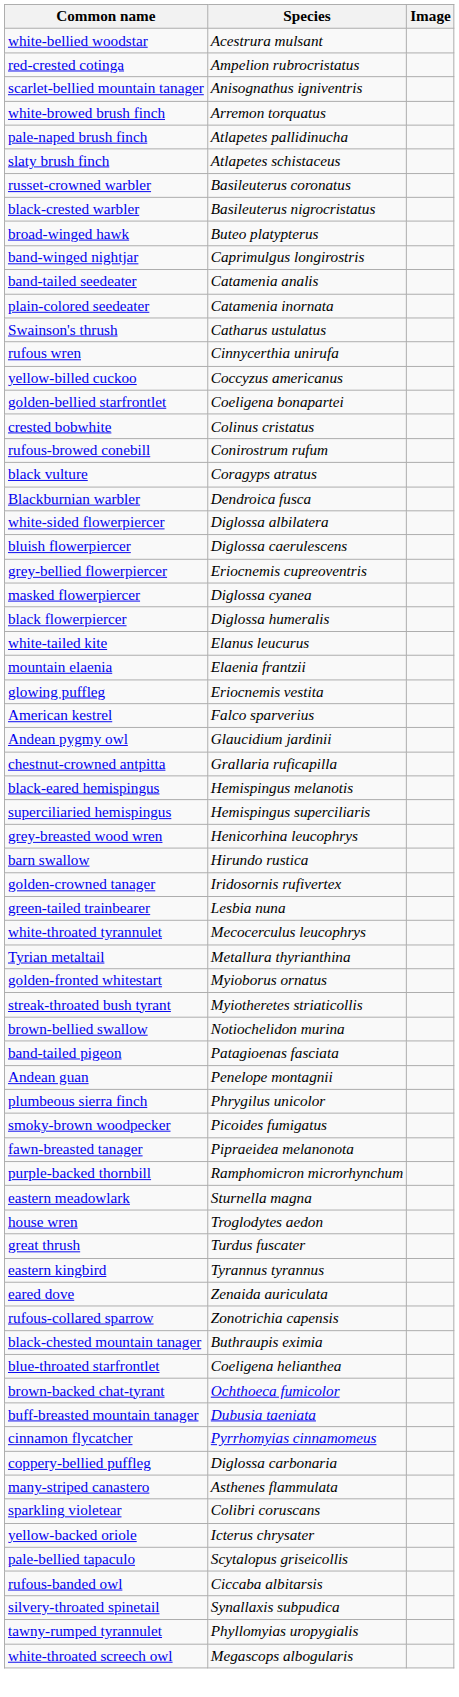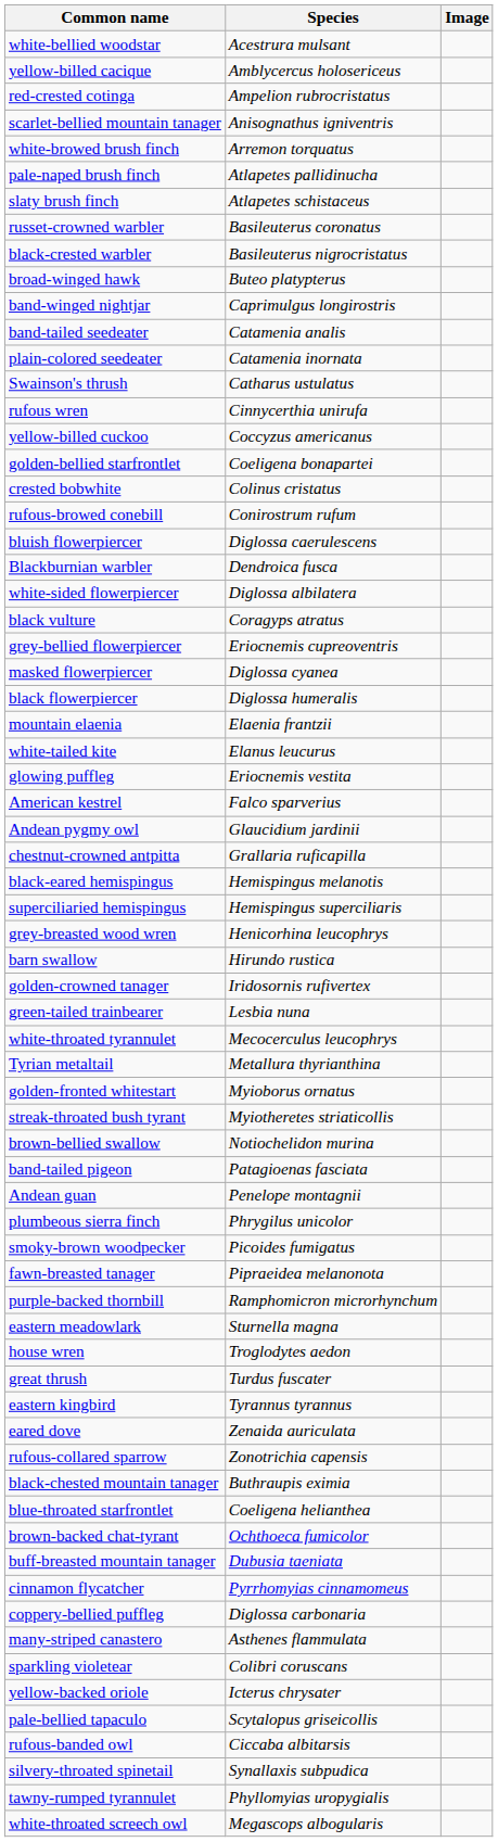 <table class="wikitable sortable mw-collapsible">
 <tr>
 <th>Common name</th>
 <th>Species</th>
 <th>Image</th>
 </tr>
 <tr>
 <td><a href='#'>white-bellied woodstar</a></td>
 <td><em>Acestrura mulsant</em></td>
+<td></td>
+</tr>
+<tr>
+<td><a href='#'>yellow-billed cacique</a></td>
+<td><em>Amblycercus holosericeus</em></td>
 <td></td>
 </tr>
 <tr>
 <td><a href='#'>red-crested cotinga</a></td>
 <td><em>Ampelion rubrocristatus</em></td>
 <td></td>
 </tr>
 <tr>
 <td><a href='#'>scarlet-bellied mountain tanager</a></td>
 <td><em>Anisognathus igniventris</em></td>
 <td></td>
 </tr>
 <tr>
 <td><a href='#'>white-browed brush finch</a></td>
 <td><em>Arremon torquatus</em></td>
 <td></td>
 </tr>
 <tr>
 <td><a href='#'>pale-naped brush finch</a></td>
 <td><em>Atlapetes pallidinucha</em></td>
 <td></td>
 </tr>
 <tr>
 <td><a href='#'>slaty brush finch</a></td>
 <td><em>Atlapetes schistaceus</em></td>
 <td></td>
 </tr>
 <tr>
 <td><a href='#'>russet-crowned warbler</a></td>
 <td><em>Basileuterus coronatus</em></td>
 <td></td>
 </tr>
 <tr>
 <td><a href='#'>black-crested warbler</a></td>
 <td><em>Basileuterus nigrocristatus</em></td>
 <td></td>
 </tr>
 <tr>
 <td><a href='#'>broad-winged hawk</a></td>
 <td><em>Buteo platypterus</em></td>
 <td></td>
 </tr>
 <tr>
 <td><a href='#'>band-winged nightjar</a></td>
 <td><em>Caprimulgus longirostris</em></td>
 <td></td>
 </tr>
 <tr>
 <td><a href='#'>band-tailed seedeater</a></td>
 <td><em>Catamenia analis</em></td>
 <td></td>
 </tr>
 <tr>
 <td><a href='#'>plain-colored seedeater</a></td>
 <td><em>Catamenia inornata</em></td>
 <td></td>
 </tr>
 <tr>
 <td><a href='#'>Swainson's thrush</a></td>
 <td><em>Catharus ustulatus</em></td>
 <td></td>
 </tr>
 <tr>
 <td><a href='#'>rufous wren</a></td>
 <td><em>Cinnycerthia unirufa</em></td>
 <td></td>
 </tr>
 <tr>
 <td><a href='#'>yellow-billed cuckoo</a></td>
 <td><em>Coccyzus americanus</em></td>
 <td></td>
 </tr>
 <tr>
 <td><a href='#'>golden-bellied starfrontlet</a></td>
 <td><em>Coeligena bonapartei</em></td>
 <td></td>
 </tr>
 <tr>
 <td><a href='#'>crested bobwhite</a></td>
 <td><em>Colinus cristatus</em></td>
 <td></td>
 </tr>
 <tr>
 <td><a href='#'>rufous-browed conebill</a></td>
 <td><em>Conirostrum rufum</em></td>
 <td></td>
 </tr>
 <tr>
-<td><a href='#'>black vulture</a></td>
-<td><em>Coragyps atratus</em></td>
+<td><a href='#'>bluish flowerpiercer</a></td>
+<td><em>Diglossa caerulescens</em></td>
 <td></td>
 </tr>
 <tr>
 <td><a href='#'>Blackburnian warbler</a></td>
 <td><em>Dendroica fusca</em></td>
 <td></td>
 </tr>
 <tr>
 <td><a href='#'>white-sided flowerpiercer</a></td>
 <td><em>Diglossa albilatera</em></td>
 <td></td>
 </tr>
 <tr>
-<td><a href='#'>bluish flowerpiercer</a></td>
-<td><em>Diglossa caerulescens</em></td>
+<td><a href='#'>black vulture</a></td>
+<td><em>Coragyps atratus</em></td>
 <td></td>
 </tr>
 <tr>
 <td><a href='#'>grey-bellied flowerpiercer</a></td>
 <td><em>Eriocnemis cupreoventris</em></td>
 <td></td>
 </tr>
 <tr>
 <td><a href='#'>masked flowerpiercer</a></td>
 <td><em>Diglossa cyanea</em></td>
 <td></td>
 </tr>
 <tr>
 <td><a href='#'>black flowerpiercer</a></td>
 <td><em>Diglossa humeralis</em></td>
 <td></td>
 </tr>
 <tr>
-<td><a href='#'>white-tailed kite</a></td>
-<td><em>Elanus leucurus</em></td>
+<td><a href='#'>mountain elaenia</a></td>
+<td><em>Elaenia frantzii</em></td>
 <td></td>
 </tr>
 <tr>
-<td><a href='#'>mountain elaenia</a></td>
-<td><em>Elaenia frantzii</em></td>
+<td><a href='#'>white-tailed kite</a></td>
+<td><em>Elanus leucurus</em></td>
 <td></td>
 </tr>
 <tr>
 <td><a href='#'>glowing puffleg</a></td>
 <td><em>Eriocnemis vestita</em></td>
 <td></td>
 </tr>
 <tr>
 <td><a href='#'>American kestrel</a></td>
 <td><em>Falco sparverius</em></td>
 <td></td>
 </tr>
 <tr>
 <td><a href='#'>Andean pygmy owl</a></td>
 <td><em>Glaucidium jardinii</em></td>
 <td></td>
 </tr>
 <tr>
 <td><a href='#'>chestnut-crowned antpitta</a></td>
 <td><em>Grallaria ruficapilla</em></td>
 <td></td>
 </tr>
 <tr>
 <td><a href='#'>black-eared hemispingus</a></td>
 <td><em>Hemispingus melanotis</em></td>
 <td></td>
 </tr>
 <tr>
 <td><a href='#'>superciliaried hemispingus</a></td>
 <td><em>Hemispingus superciliaris</em></td>
 <td></td>
 </tr>
 <tr>
 <td><a href='#'>grey-breasted wood wren</a></td>
 <td><em>Henicorhina leucophrys</em></td>
 <td></td>
 </tr>
 <tr>
 <td><a href='#'>barn swallow</a></td>
 <td><em>Hirundo rustica</em></td>
 <td></td>
 </tr>
 <tr>
 <td><a href='#'>golden-crowned tanager</a></td>
 <td><em>Iridosornis rufivertex</em></td>
 <td></td>
 </tr>
 <tr>
 <td><a href='#'>green-tailed trainbearer</a></td>
 <td><em>Lesbia nuna</em></td>
 <td></td>
 </tr>
 <tr>
 <td><a href='#'>white-throated tyrannulet</a></td>
 <td><em>Mecocerculus leucophrys</em></td>
 <td></td>
 </tr>
 <tr>
 <td><a href='#'>Tyrian metaltail</a></td>
 <td><em>Metallura thyrianthina</em></td>
 <td></td>
 </tr>
 <tr>
 <td><a href='#'>golden-fronted whitestart</a></td>
 <td><em>Myioborus ornatus</em></td>
 <td></td>
 </tr>
 <tr>
 <td><a href='#'>streak-throated bush tyrant</a></td>
 <td><em>Myiotheretes striaticollis</em></td>
 <td></td>
 </tr>
 <tr>
 <td><a href='#'>brown-bellied swallow</a></td>
 <td><em>Notiochelidon murina</em></td>
 <td></td>
 </tr>
 <tr>
 <td><a href='#'>band-tailed pigeon</a></td>
 <td><em>Patagioenas fasciata</em></td>
 <td></td>
 </tr>
 <tr>
 <td><a href='#'>Andean guan</a></td>
 <td><em>Penelope montagnii</em></td>
 <td></td>
 </tr>
 <tr>
 <td><a href='#'>plumbeous sierra finch</a></td>
 <td><em>Phrygilus unicolor</em></td>
 <td></td>
 </tr>
 <tr>
 <td><a href='#'>smoky-brown woodpecker</a></td>
 <td><em>Picoides fumigatus</em></td>
 <td></td>
 </tr>
 <tr>
 <td><a href='#'>fawn-breasted tanager</a></td>
 <td><em>Pipraeidea melanonota</em></td>
 <td></td>
 </tr>
 <tr>
 <td><a href='#'>purple-backed thornbill</a></td>
 <td><em>Ramphomicron microrhynchum</em></td>
 <td></td>
 </tr>
 <tr>
 <td><a href='#'>eastern meadowlark</a></td>
 <td><em>Sturnella magna</em></td>
 <td></td>
 </tr>
 <tr>
 <td><a href='#'>house wren</a></td>
 <td><em>Troglodytes aedon</em></td>
 <td></td>
 </tr>
 <tr>
 <td><a href='#'>great thrush</a></td>
 <td><em>Turdus fuscater</em></td>
 <td></td>
 </tr>
 <tr>
 <td><a href='#'>eastern kingbird</a></td>
 <td><em>Tyrannus tyrannus</em></td>
 <td></td>
 </tr>
 <tr>
 <td><a href='#'>eared dove</a></td>
 <td><em>Zenaida auriculata</em></td>
 <td></td>
 </tr>
 <tr>
 <td><a href='#'>rufous-collared sparrow</a></td>
 <td><em>Zonotrichia capensis</em></td>
 <td></td>
 </tr>
 <tr>
 <td><a href='#'>black-chested mountain tanager</a></td>
 <td><em>Buthraupis eximia</em></td>
 <td></td>
 </tr>
 <tr>
 <td><a href='#'>blue-throated starfrontlet</a></td>
 <td><em>Coeligena helianthea</em></td>
 <td></td>
 </tr>
 <tr>
 <td><a href='#'>brown-backed chat-tyrant</a></td>
 <td><em><a href='#'>Ochthoeca fumicolor</a></em></td>
 <td></td>
 </tr>
 <tr>
 <td><a href='#'>buff-breasted mountain tanager</a></td>
 <td><em><a href='#'>Dubusia taeniata</a></em></td>
 <td></td>
 </tr>
 <tr>
 <td><a href='#'>cinnamon flycatcher</a></td>
 <td><em><a href='#'>Pyrrhomyias cinnamomeus</a></em></td>
 <td></td>
 </tr>
 <tr>
 <td><a href='#'>coppery-bellied puffleg</a></td>
 <td><em>Diglossa carbonaria</em></td>
 <td></td>
 </tr>
 <tr>
 <td><a href='#'>many-striped canastero</a></td>
 <td><em>Asthenes flammulata</em></td>
 <td></td>
 </tr>
 <tr>
 <td><a href='#'>sparkling violetear</a></td>
 <td><em>Colibri coruscans</em></td>
 <td></td>
 </tr>
 <tr>
 <td><a href='#'>yellow-backed oriole</a></td>
 <td><em>Icterus chrysater</em></td>
 <td></td>
 </tr>
 <tr>
 <td><a href='#'>pale-bellied tapaculo</a></td>
 <td><em>Scytalopus griseicollis</em></td>
 <td></td>
 </tr>
 <tr>
 <td><a href='#'>rufous-banded owl</a></td>
 <td><em>Ciccaba albitarsis</em></td>
 <td></td>
 </tr>
 <tr>
 <td><a href='#'>silvery-throated spinetail</a></td>
 <td><em>Synallaxis subpudica</em></td>
 <td></td>
 </tr>
 <tr>
 <td><a href='#'>tawny-rumped tyrannulet</a></td>
 <td><em>Phyllomyias uropygialis</em></td>
 <td></td>
 </tr>
 <tr>
 <td><a href='#'>white-throated screech owl</a></td>
 <td><em>Megascops albogularis</em></td>
 <td></td>
 </tr>
 </table>
